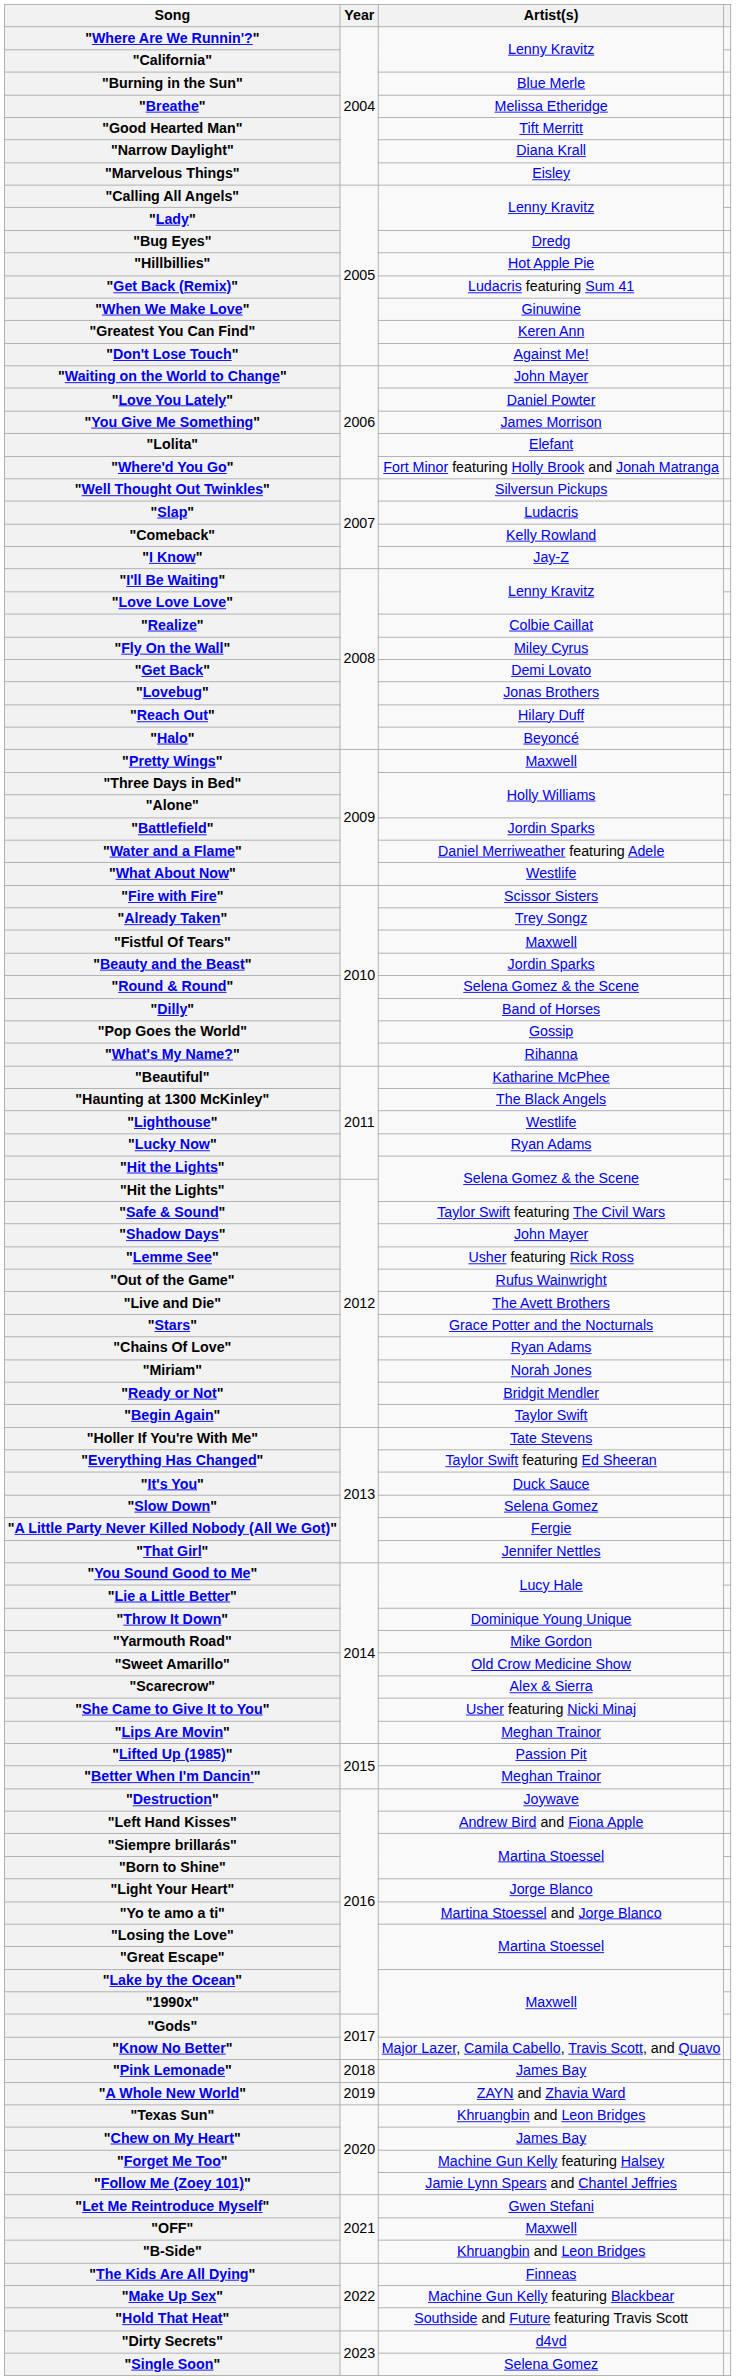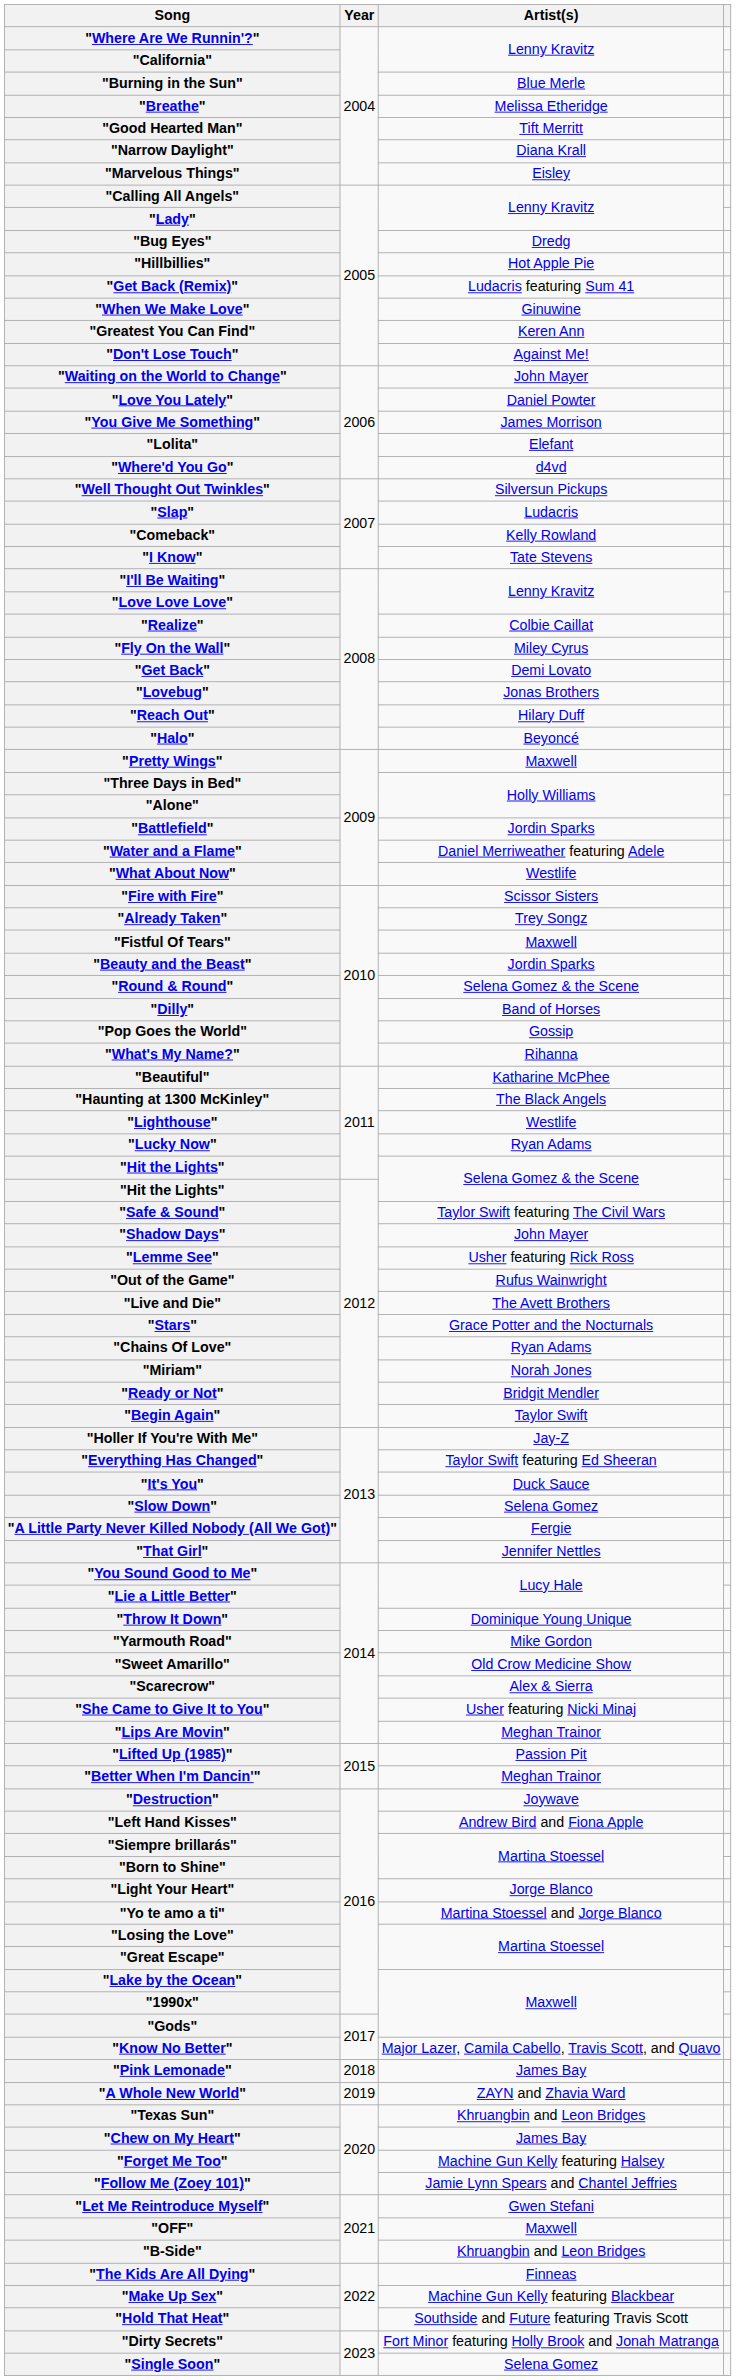 <table class="wikitable plainrowheaders" style="text-align: center">
 <tr>
 <th scope="col">Song</th>
 <th scope="col">Year</th>
 <th scope="col">Artist(s)</th>
 <th scope="col"></th>
 </tr>
 <tr>
 <th scope="row">"<a href='#'>Where Are We Runnin'?</a>"</th>
 <td rowspan="7">2004</td>
 <td rowspan="2"><a href='#'>Lenny Kravitz</a></td>
 <td></td>
 </tr>
 <tr>
 <th scope="row">"California"</th>
 <td></td>
 </tr>
 <tr>
 <th scope="row">"Burning in the Sun"</th>
 <td><a href='#'>Blue Merle</a></td>
 <td></td>
 </tr>
 <tr>
 <th scope="row">"<a href='#'>Breathe</a>"</th>
 <td><a href='#'>Melissa Etheridge</a></td>
 <td></td>
 </tr>
 <tr>
 <th scope="row">"Good Hearted Man"</th>
 <td><a href='#'>Tift Merritt</a></td>
 <td></td>
 </tr>
 <tr>
 <th scope="row">"Narrow Daylight"</th>
 <td><a href='#'>Diana Krall</a></td>
 <td></td>
 </tr>
 <tr>
 <th scope="row">"Marvelous Things"</th>
 <td><a href='#'>Eisley</a></td>
 <td></td>
 </tr>
 <tr>
 <th scope="row">"Calling All Angels"</th>
 <td rowspan="8">2005</td>
 <td rowspan="2"><a href='#'>Lenny Kravitz</a></td>
 <td></td>
 </tr>
 <tr>
 <th scope="row">"<a href='#'>Lady</a>"</th>
 <td></td>
 </tr>
 <tr>
 <th scope="row">"Bug Eyes"</th>
 <td><a href='#'>Dredg</a></td>
 <td></td>
 </tr>
 <tr>
 <th scope="row">"Hillbillies"</th>
 <td><a href='#'>Hot Apple Pie</a></td>
 <td></td>
 </tr>
 <tr>
 <th scope="row">"<a href='#'>Get Back (Remix)</a>"</th>
 <td><a href='#'>Ludacris</a> featuring <a href='#'>Sum 41</a></td>
 <td></td>
 </tr>
 <tr>
 <th scope="row">"<a href='#'>When We Make Love</a>"</th>
 <td><a href='#'>Ginuwine</a></td>
 <td></td>
 </tr>
 <tr>
 <th scope="row">"Greatest You Can Find"</th>
 <td><a href='#'>Keren Ann</a></td>
 <td></td>
 </tr>
 <tr>
 <th scope="row">"<a href='#'>Don't Lose Touch</a>"</th>
 <td><a href='#'>Against Me!</a></td>
 <td></td>
 </tr>
 <tr>
 <th scope="row">"<a href='#'>Waiting on the World to Change</a>"</th>
 <td rowspan="5">2006</td>
 <td><a href='#'>John Mayer</a></td>
 <td></td>
 </tr>
 <tr>
 <th scope="row">"<a href='#'>Love You Lately</a>"</th>
 <td><a href='#'>Daniel Powter</a></td>
 <td></td>
 </tr>
 <tr>
 <th scope="row">"<a href='#'>You Give Me Something</a>"</th>
 <td><a href='#'>James Morrison</a></td>
 <td></td>
 </tr>
 <tr>
 <th scope="row">"Lolita"</th>
 <td><a href='#'>Elefant</a></td>
 <td></td>
 </tr>
 <tr>
 <th scope="row">"<a href='#'>Where'd You Go</a>"</th>
-<td><a href='#'>Fort Minor</a> featuring <a href='#'>Holly Brook</a> and <a href='#'>Jonah Matranga</a></td>
+<td><a href='#'>d4vd</a></td>
 <td></td>
 </tr>
 <tr>
 <th scope="row">"<a href='#'>Well Thought Out Twinkles</a>"</th>
 <td rowspan="4">2007</td>
 <td><a href='#'>Silversun Pickups</a></td>
 <td></td>
 </tr>
 <tr>
 <th scope="row">"<a href='#'>Slap</a>"</th>
 <td><a href='#'>Ludacris</a></td>
 <td></td>
 </tr>
 <tr>
 <th scope="row">"Comeback"</th>
 <td><a href='#'>Kelly Rowland</a></td>
 <td></td>
 </tr>
 <tr>
 <th scope="row">"<a href='#'>I Know</a>"</th>
-<td><a href='#'>Jay-Z</a></td>
+<td><a href='#'>Tate Stevens</a></td>
 <td></td>
 </tr>
 <tr>
 <th scope="row">"<a href='#'>I'll Be Waiting</a>"</th>
 <td rowspan="8">2008</td>
 <td rowspan="2"><a href='#'>Lenny Kravitz</a></td>
 <td></td>
 </tr>
 <tr>
 <th scope="row">"<a href='#'>Love Love Love</a>"</th>
 <td></td>
 </tr>
 <tr>
 <th scope="row">"<a href='#'>Realize</a>"</th>
 <td><a href='#'>Colbie Caillat</a></td>
 <td></td>
 </tr>
 <tr>
 <th scope="row">"<a href='#'>Fly On the Wall</a>"</th>
 <td><a href='#'>Miley Cyrus</a></td>
 <td></td>
 </tr>
 <tr>
 <th scope="row">"<a href='#'>Get Back</a>"</th>
 <td><a href='#'>Demi Lovato</a></td>
 <td></td>
 </tr>
 <tr>
 <th scope="row">"<a href='#'>Lovebug</a>"</th>
 <td><a href='#'>Jonas Brothers</a></td>
 <td></td>
 </tr>
 <tr>
 <th scope="row">"<a href='#'>Reach Out</a>"</th>
 <td><a href='#'>Hilary Duff</a></td>
 <td></td>
 </tr>
 <tr>
 <th scope="row">"<a href='#'>Halo</a>"</th>
 <td><a href='#'>Beyoncé</a></td>
 <td></td>
 </tr>
 <tr>
 <th scope="row">"<a href='#'>Pretty Wings</a>"</th>
 <td rowspan="6">2009</td>
 <td><a href='#'>Maxwell</a></td>
 <td></td>
 </tr>
 <tr>
 <th scope="row">"Three Days in Bed"</th>
 <td rowspan="2"><a href='#'>Holly Williams</a></td>
 <td></td>
 </tr>
 <tr>
 <th scope="row">"Alone"</th>
 <td></td>
 </tr>
 <tr>
 <th scope="row">"<a href='#'>Battlefield</a>"</th>
 <td><a href='#'>Jordin Sparks</a></td>
 <td></td>
 </tr>
 <tr>
 <th scope="row">"<a href='#'>Water and a Flame</a>"</th>
 <td><a href='#'>Daniel Merriweather</a> featuring <a href='#'>Adele</a></td>
 <td></td>
 </tr>
 <tr>
 <th scope="row">"<a href='#'>What About Now</a>"</th>
 <td><a href='#'>Westlife</a></td>
 <td></td>
 </tr>
 <tr>
 <th scope="row">"<a href='#'>Fire with Fire</a>"</th>
 <td rowspan="8">2010</td>
 <td><a href='#'>Scissor Sisters</a></td>
 <td></td>
 </tr>
 <tr>
 <th scope="row">"<a href='#'>Already Taken</a>"</th>
 <td><a href='#'>Trey Songz</a></td>
 <td></td>
 </tr>
 <tr>
 <th scope="row">"Fistful Of Tears"</th>
 <td><a href='#'>Maxwell</a></td>
 <td></td>
 </tr>
 <tr>
 <th scope="row">"<a href='#'>Beauty and the Beast</a>"</th>
 <td><a href='#'>Jordin Sparks</a></td>
 <td></td>
 </tr>
 <tr>
 <th scope="row">"<a href='#'>Round & Round</a>"</th>
 <td><a href='#'>Selena Gomez & the Scene</a></td>
 <td></td>
 </tr>
 <tr>
 <th scope="row">"<a href='#'>Dilly</a>"</th>
 <td><a href='#'>Band of Horses</a></td>
 <td></td>
 </tr>
 <tr>
 <th scope="row">"Pop Goes the World"</th>
 <td><a href='#'>Gossip</a></td>
 <td></td>
 </tr>
 <tr>
 <th scope="row">"<a href='#'>What's My Name?</a>"</th>
 <td><a href='#'>Rihanna</a></td>
 <td></td>
 </tr>
 <tr>
 <th scope="row">"Beautiful"</th>
 <td rowspan="5">2011</td>
 <td><a href='#'>Katharine McPhee</a></td>
 <td></td>
 </tr>
 <tr>
 <th scope="row">"Haunting at 1300 McKinley"</th>
 <td><a href='#'>The Black Angels</a></td>
 <td></td>
 </tr>
 <tr>
 <th scope="row">"<a href='#'>Lighthouse</a>"</th>
 <td><a href='#'>Westlife</a></td>
 <td></td>
 </tr>
 <tr>
 <th scope="row">"<a href='#'>Lucky Now</a>"</th>
 <td><a href='#'>Ryan Adams</a></td>
 <td></td>
 </tr>
 <tr>
 <th scope="row">"<a href='#'>Hit the Lights</a>" </th>
 <td rowspan="2"><a href='#'>Selena Gomez & the Scene</a></td>
 <td></td>
 </tr>
 <tr>
 <th scope="row">"Hit the Lights" </th>
 <td rowspan="11">2012</td>
 <td></td>
 </tr>
 <tr>
 <th scope="row">"<a href='#'>Safe & Sound</a>"</th>
 <td><a href='#'>Taylor Swift</a> featuring <a href='#'>The Civil Wars</a></td>
 <td></td>
 </tr>
 <tr>
 <th scope="row">"<a href='#'>Shadow Days</a>"</th>
 <td><a href='#'>John Mayer</a></td>
 <td></td>
 </tr>
 <tr>
 <th scope="row">"<a href='#'>Lemme See</a>"</th>
 <td><a href='#'>Usher</a> featuring <a href='#'>Rick Ross</a></td>
 <td></td>
 </tr>
 <tr>
 <th scope="row">"Out of the Game"</th>
 <td><a href='#'>Rufus Wainwright</a></td>
 <td></td>
 </tr>
 <tr>
 <th scope="row">"Live and Die"</th>
 <td><a href='#'>The Avett Brothers</a></td>
 <td></td>
 </tr>
 <tr>
 <th scope="row">"<a href='#'>Stars</a>"</th>
 <td><a href='#'>Grace Potter and the Nocturnals</a></td>
 <td></td>
 </tr>
 <tr>
 <th scope="row">"Chains Of Love"</th>
 <td><a href='#'>Ryan Adams</a></td>
 <td></td>
 </tr>
 <tr>
 <th scope="row">"Miriam"</th>
 <td><a href='#'>Norah Jones</a></td>
 <td></td>
 </tr>
 <tr>
 <th scope="row">"<a href='#'>Ready or Not</a>"</th>
 <td><a href='#'>Bridgit Mendler</a></td>
 <td></td>
 </tr>
 <tr>
 <th scope="row">"<a href='#'>Begin Again</a>"</th>
 <td><a href='#'>Taylor Swift</a></td>
 <td></td>
 </tr>
 <tr>
 <th scope="row">"Holler If You're With Me"</th>
 <td rowspan="6">2013</td>
-<td><a href='#'>Tate Stevens</a></td>
+<td><a href='#'>Jay-Z</a></td>
 <td></td>
 </tr>
 <tr>
 <th scope="row">"<a href='#'>Everything Has Changed</a>"</th>
 <td><a href='#'>Taylor Swift</a> featuring <a href='#'>Ed Sheeran</a></td>
 <td></td>
 </tr>
 <tr>
 <th scope="row">"<a href='#'>It's You</a>"</th>
 <td><a href='#'>Duck Sauce</a></td>
 <td></td>
 </tr>
 <tr>
 <th scope="row">"<a href='#'>Slow Down</a>"</th>
 <td><a href='#'>Selena Gomez</a></td>
 <td></td>
 </tr>
 <tr>
 <th scope="row">"<a href='#'>A Little Party Never Killed Nobody (All We Got)</a>"</th>
 <td><a href='#'>Fergie</a></td>
 <td></td>
 </tr>
 <tr>
 <th scope="row">"<a href='#'>That Girl</a>"</th>
 <td><a href='#'>Jennifer Nettles</a></td>
 <td></td>
 </tr>
 <tr>
 <th scope="row">"<a href='#'>You Sound Good to Me</a>"</th>
 <td rowspan="8">2014</td>
 <td rowspan="2"><a href='#'>Lucy Hale</a></td>
 <td></td>
 </tr>
 <tr>
 <th scope="row">"<a href='#'>Lie a Little Better</a>"</th>
 <td></td>
 </tr>
 <tr>
 <th scope="row">"<a href='#'>Throw It Down</a>"</th>
 <td><a href='#'>Dominique Young Unique</a></td>
 <td></td>
 </tr>
 <tr>
 <th scope="row">"Yarmouth Road"</th>
 <td><a href='#'>Mike Gordon</a></td>
 <td></td>
 </tr>
 <tr>
 <th scope="row">"Sweet Amarillo"</th>
 <td><a href='#'>Old Crow Medicine Show</a></td>
 <td></td>
 </tr>
 <tr>
 <th scope="row">"Scarecrow"</th>
 <td><a href='#'>Alex & Sierra</a></td>
 <td></td>
 </tr>
 <tr>
 <th scope="row">"<a href='#'>She Came to Give It to You</a>"</th>
 <td><a href='#'>Usher</a> featuring <a href='#'>Nicki Minaj</a></td>
 <td></td>
 </tr>
 <tr>
 <th scope="row">"<a href='#'>Lips Are Movin</a>"</th>
 <td><a href='#'>Meghan Trainor</a></td>
 <td></td>
 </tr>
 <tr>
 <th scope="row">"<a href='#'>Lifted Up (1985)</a>"</th>
 <td rowspan="2">2015</td>
 <td><a href='#'>Passion Pit</a></td>
 <td></td>
 </tr>
 <tr>
 <th scope="row">"<a href='#'>Better When I'm Dancin'</a>"</th>
 <td><a href='#'>Meghan Trainor</a></td>
 <td></td>
 </tr>
 <tr>
 <th scope="row">"<a href='#'>Destruction</a>"</th>
 <td rowspan="10">2016</td>
 <td><a href='#'>Joywave</a></td>
 <td></td>
 </tr>
 <tr>
 <th scope="row">"Left Hand Kisses"</th>
 <td><a href='#'>Andrew Bird</a> and <a href='#'>Fiona Apple</a></td>
 <td></td>
 </tr>
 <tr>
 <th scope="row">"Siempre brillarás" </th>
 <td rowspan="2"><a href='#'>Martina Stoessel</a></td>
 <td></td>
 </tr>
 <tr>
 <th scope="row">"Born to Shine" </th>
 <td></td>
 </tr>
 <tr>
 <th scope="row">"Light Your Heart" </th>
 <td><a href='#'>Jorge Blanco</a></td>
 <td></td>
 </tr>
 <tr>
 <th scope="row">"Yo te amo a ti" </th>
 <td><a href='#'>Martina Stoessel</a> and <a href='#'>Jorge Blanco</a></td>
 <td></td>
 </tr>
 <tr>
 <th scope="row">"Losing the Love" </th>
 <td rowspan="2"><a href='#'>Martina Stoessel</a></td>
 <td></td>
 </tr>
 <tr>
 <th scope="row">"Great Escape" </th>
 <td></td>
 </tr>
 <tr>
 <th scope="row">"<a href='#'>Lake by the Ocean</a>"</th>
 <td rowspan="3"><a href='#'>Maxwell</a></td>
 <td></td>
 </tr>
 <tr>
 <th scope="row">"1990x"</th>
 <td></td>
 </tr>
 <tr>
 <th scope="row">"Gods"</th>
 <td rowspan="2">2017</td>
 <td></td>
 </tr>
 <tr>
 <th scope="row">"<a href='#'>Know No Better</a>"</th>
 <td><a href='#'>Major Lazer</a>, <a href='#'>Camila Cabello</a>, <a href='#'>Travis Scott</a>, and <a href='#'>Quavo</a></td>
 <td></td>
 </tr>
 <tr>
 <th scope="row">"<a href='#'>Pink Lemonade</a>"</th>
 <td>2018</td>
 <td><a href='#'>James Bay</a></td>
 <td></td>
 </tr>
 <tr>
 <th scope="row">"<a href='#'>A Whole New World</a>"</th>
 <td>2019</td>
 <td><a href='#'>ZAYN</a> and <a href='#'>Zhavia Ward</a></td>
 <td></td>
 </tr>
 <tr>
 <th scope="row">"Texas Sun"</th>
 <td rowspan="4">2020</td>
 <td><a href='#'>Khruangbin</a> and <a href='#'>Leon Bridges</a></td>
 <td></td>
 </tr>
 <tr>
 <th scope="row">"<a href='#'>Chew on My Heart</a>"</th>
 <td><a href='#'>James Bay</a></td>
 <td></td>
 </tr>
 <tr>
 <th scope="row">"<a href='#'>Forget Me Too</a>"</th>
 <td><a href='#'>Machine Gun Kelly</a> featuring <a href='#'>Halsey</a></td>
 <td></td>
 </tr>
 <tr>
 <th scope="row">"<a href='#'>Follow Me (Zoey 101)</a>"</th>
 <td><a href='#'>Jamie Lynn Spears</a> and <a href='#'>Chantel Jeffries</a></td>
 <td></td>
 </tr>
 <tr>
 <th scope="row">"<a href='#'>Let Me Reintroduce Myself</a>"</th>
 <td rowspan="3">2021</td>
 <td><a href='#'>Gwen Stefani</a></td>
 <td></td>
 </tr>
 <tr>
 <th scope="row">"OFF"</th>
 <td><a href='#'>Maxwell</a></td>
 <td></td>
 </tr>
 <tr>
 <th scope="row">"B-Side"</th>
 <td><a href='#'>Khruangbin</a> and <a href='#'>Leon Bridges</a></td>
 <td></td>
 </tr>
 <tr>
 <th scope="row">"<a href='#'>The Kids Are All Dying</a>"</th>
 <td rowspan="3">2022</td>
 <td><a href='#'>Finneas</a></td>
 <td></td>
 </tr>
 <tr>
 <th scope="row">"<a href='#'>Make Up Sex</a>"</th>
 <td><a href='#'>Machine Gun Kelly</a> featuring <a href='#'>Blackbear</a></td>
 <td></td>
 </tr>
 <tr>
 <th scope="row">"<a href='#'>Hold That Heat</a>"</th>
 <td><a href='#'>Southside</a> and <a href='#'>Future</a> featuring Travis Scott</td>
 <td></td>
 </tr>
 <tr>
 <th scope="row">"Dirty Secrets"</th>
 <td rowspan="2">2023</td>
-<td><a href='#'>d4vd</a></td>
+<td><a href='#'>Fort Minor</a> featuring <a href='#'>Holly Brook</a> and <a href='#'>Jonah Matranga</a></td>
 <td></td>
 </tr>
 <tr>
 <th scope="row">"<a href='#'>Single Soon</a>"</th>
 <td><a href='#'>Selena Gomez</a></td>
 <td></td>
 </tr>
 </table>
